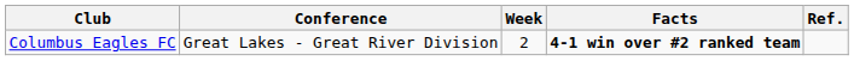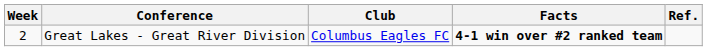 <table class="wikitable" style="text-align:center;">
 <tr>
+<th>Week</th>
+<th>Conference</th>
 <th>Club</th>
-<th>Conference</th>
-<th>Week</th>
 <th>Facts</th>
 <th>Ref.</th>
 </tr>
 <tr>
+<td>2</td>
+<td>Great Lakes - Great River Division</td>
 <td><a href='#'>Columbus Eagles FC</a></td>
-<td>Great Lakes - Great River Division</td>
-<td>2</td>
 <td><strong>4-1 win over #2 ranked team</strong></td>
 <td></td>
 </tr>
 </table>
